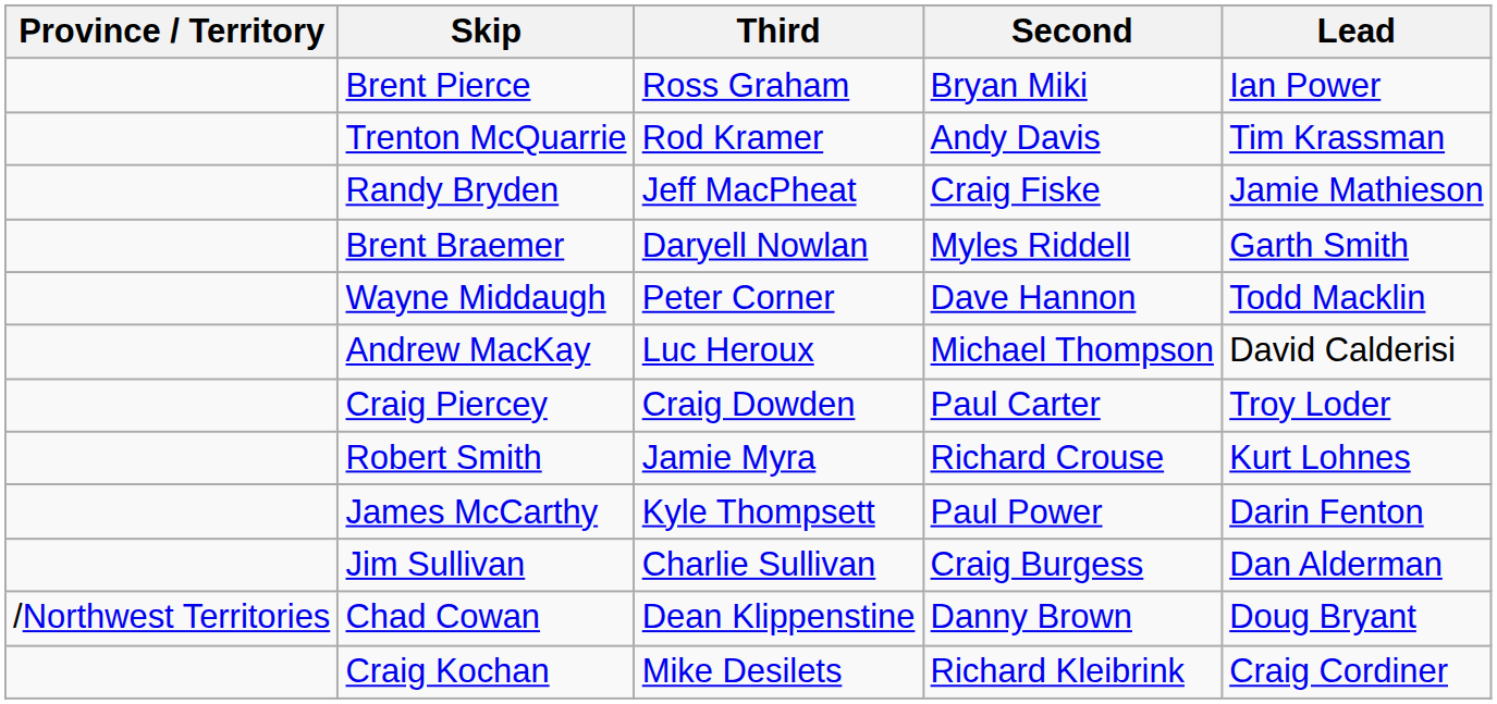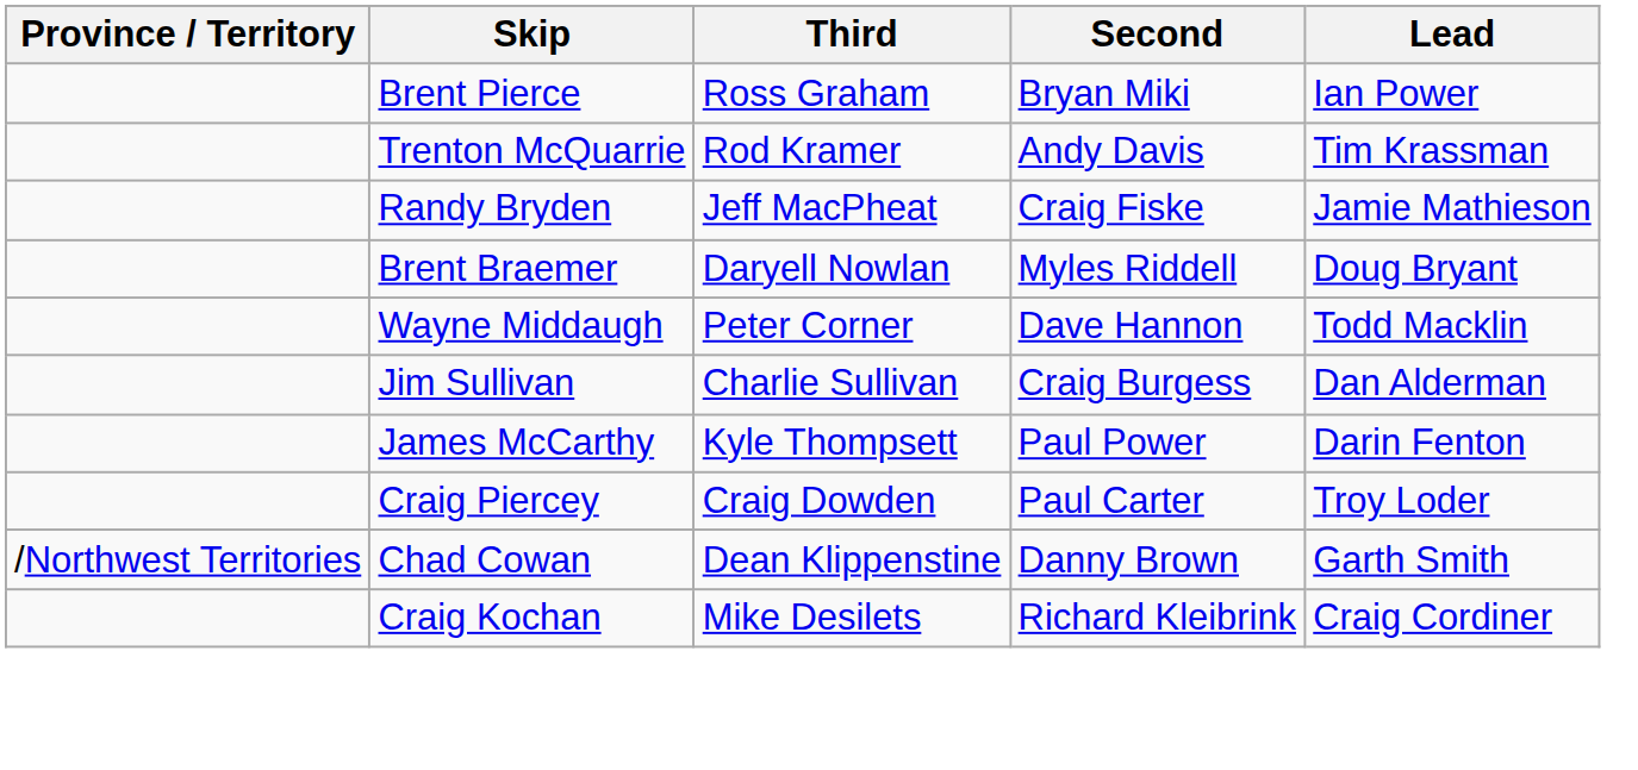 <table class="wikitable">
 <tr>
 <th>Province / Territory</th>
 <th>Skip</th>
 <th>Third</th>
 <th>Second</th>
 <th>Lead</th>
 </tr>
 <tr>
 <td></td>
 <td><a href='#'>Brent Pierce</a></td>
 <td><a href='#'>Ross Graham</a></td>
 <td><a href='#'>Bryan Miki</a></td>
 <td><a href='#'>Ian Power</a></td>
 </tr>
 <tr>
 <td></td>
 <td><a href='#'>Trenton McQuarrie</a></td>
 <td><a href='#'>Rod Kramer</a></td>
 <td><a href='#'>Andy Davis</a></td>
 <td><a href='#'>Tim Krassman</a></td>
 </tr>
 <tr>
 <td></td>
 <td><a href='#'>Randy Bryden</a></td>
 <td><a href='#'>Jeff MacPheat</a></td>
 <td><a href='#'>Craig Fiske</a></td>
 <td><a href='#'>Jamie Mathieson</a></td>
 </tr>
 <tr>
 <td></td>
 <td><a href='#'>Brent Braemer</a></td>
 <td><a href='#'>Daryell Nowlan</a></td>
 <td><a href='#'>Myles Riddell</a></td>
-<td><a href='#'>Garth Smith</a></td>
+<td><a href='#'>Doug Bryant</a></td>
 </tr>
 <tr>
 <td></td>
 <td><a href='#'>Wayne Middaugh</a></td>
 <td><a href='#'>Peter Corner</a></td>
 <td><a href='#'>Dave Hannon</a></td>
 <td><a href='#'>Todd Macklin</a></td>
 </tr>
 <tr>
 <td></td>
-<td><a href='#'>Andrew MacKay</a></td>
-<td><a href='#'>Luc Heroux</a></td>
-<td><a href='#'>Michael Thompson</a></td>
-<td>David Calderisi</td>
-</tr>
-<tr>
-<td></td>
-<td><a href='#'>Craig Piercey</a></td>
-<td><a href='#'>Craig Dowden</a></td>
-<td><a href='#'>Paul Carter</a></td>
-<td><a href='#'>Troy Loder</a></td>
-</tr>
-<tr>
-<td></td>
-<td><a href='#'>Robert Smith</a></td>
-<td><a href='#'>Jamie Myra</a></td>
-<td><a href='#'>Richard Crouse</a></td>
-<td><a href='#'>Kurt Lohnes</a></td>
+<td><a href='#'>Jim Sullivan</a></td>
+<td><a href='#'>Charlie Sullivan</a></td>
+<td><a href='#'>Craig Burgess</a></td>
+<td><a href='#'>Dan Alderman</a></td>
 </tr>
 <tr>
 <td></td>
 <td><a href='#'>James McCarthy</a></td>
 <td><a href='#'>Kyle Thompsett</a></td>
 <td><a href='#'>Paul Power</a></td>
 <td><a href='#'>Darin Fenton</a></td>
 </tr>
 <tr>
 <td></td>
-<td><a href='#'>Jim Sullivan</a></td>
-<td><a href='#'>Charlie Sullivan</a></td>
-<td><a href='#'>Craig Burgess</a></td>
-<td><a href='#'>Dan Alderman</a></td>
+<td><a href='#'>Craig Piercey</a></td>
+<td><a href='#'>Craig Dowden</a></td>
+<td><a href='#'>Paul Carter</a></td>
+<td><a href='#'>Troy Loder</a></td>
 </tr>
 <tr>
 <td>/<a href='#'>Northwest Territories</a></td>
 <td><a href='#'>Chad Cowan</a></td>
 <td><a href='#'>Dean Klippenstine</a></td>
 <td><a href='#'>Danny Brown</a></td>
-<td><a href='#'>Doug Bryant</a></td>
+<td><a href='#'>Garth Smith</a></td>
 </tr>
 <tr>
 <td></td>
 <td><a href='#'>Craig Kochan</a></td>
 <td><a href='#'>Mike Desilets</a></td>
 <td><a href='#'>Richard Kleibrink</a></td>
 <td><a href='#'>Craig Cordiner</a></td>
 </tr>
 </table>
